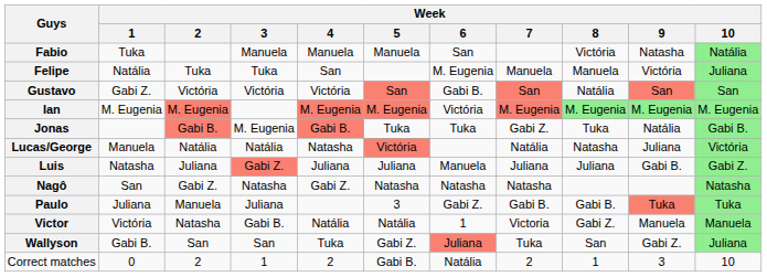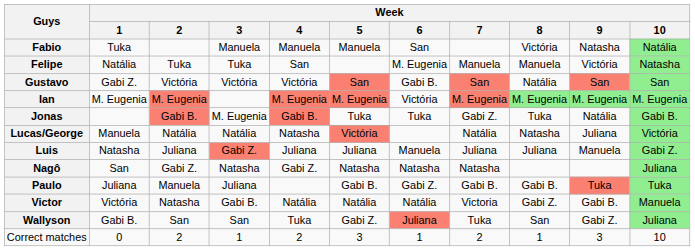 <table class="wikitable" style="text-align:center">
 <tr>
 <th rowspan=2>Guys</th>
 <th colspan=14>Week</th>
 </tr>
 <tr>
 <th>1</th>
 <th>2</th>
 <th>3</th>
 <th>4</th>
 <th>5</th>
 <th>6</th>
 <th>7</th>
 <th>8</th>
 <th>9</th>
 <th>10</th>
 </tr>
 <tr>
 <th>Fabio</th>
 <td>Tuka</td>
 <td></td>
 <td>Manuela</td>
 <td>Manuela</td>
 <td>Manuela</td>
 <td>San</td>
 <td></td>
 <td>Victória</td>
 <td>Natasha</td>
 <td style="background:lightgreen">Natália</td>
 </tr>
 <tr>
 <th>Felipe</th>
 <td>Natália</td>
 <td>Tuka</td>
 <td>Tuka</td>
 <td>San</td>
 <td></td>
 <td>M. Eugenia</td>
 <td>Manuela</td>
 <td>Manuela</td>
 <td>Victória</td>
-<td style="background:lightgreen">Juliana</td>
+<td style="background:lightgreen">Natasha</td>
 </tr>
 <tr>
 <th>Gustavo</th>
 <td>Gabi Z.</td>
 <td>Victória</td>
 <td>Victória</td>
 <td>Victória</td>
 <td style="background:salmon">San</td>
 <td>Gabi B.</td>
 <td style="background:salmon">San</td>
 <td>Natália</td>
 <td style="background:salmon">San</td>
 <td style="background:lightgreen">San</td>
 </tr>
 <tr>
 <th>Ian</th>
 <td>M. Eugenia</td>
 <td style="background:salmon">M. Eugenia</td>
 <td></td>
 <td style="background:salmon">M. Eugenia</td>
 <td style="background:salmon">M. Eugenia</td>
 <td>Victória</td>
 <td style="background:salmon">M. Eugenia</td>
 <td style="background:lightgreen">M. Eugenia</td>
 <td style="background:lightgreen">M. Eugenia</td>
 <td style="background:lightgreen">M. Eugenia</td>
 </tr>
 <tr>
 <th>Jonas</th>
 <td></td>
 <td style="background:salmon">Gabi B.</td>
 <td>M. Eugenia</td>
 <td style="background:salmon">Gabi B.</td>
 <td>Tuka</td>
 <td>Tuka</td>
 <td>Gabi Z.</td>
 <td>Tuka</td>
 <td>Natália</td>
 <td style="background:lightgreen">Gabi B.</td>
 </tr>
 <tr>
 <th>Lucas/George</th>
 <td>Manuela</td>
 <td>Natália</td>
 <td>Natália</td>
 <td>Natasha</td>
 <td style="background:salmon">Victória</td>
 <td></td>
 <td>Natália</td>
 <td>Natasha</td>
 <td>Juliana</td>
 <td style="background:lightgreen">Victória</td>
 </tr>
 <tr>
 <th>Luis</th>
 <td>Natasha</td>
 <td>Juliana</td>
 <td style="background:salmon">Gabi Z.</td>
 <td>Juliana</td>
 <td>Juliana</td>
 <td>Manuela</td>
 <td>Juliana</td>
 <td>Juliana</td>
-<td>Gabi B.</td>
+<td>Manuela</td>
 <td style="background:lightgreen">Gabi Z.</td>
 </tr>
 <tr>
 <th>Nagô</th>
 <td>San</td>
 <td>Gabi Z.</td>
 <td>Natasha</td>
 <td>Gabi Z.</td>
 <td>Natasha</td>
 <td>Natasha</td>
 <td>Natasha</td>
 <td></td>
 <td></td>
-<td style="background:lightgreen">Natasha</td>
+<td style="background:lightgreen">Juliana</td>
 </tr>
 <tr>
 <th>Paulo</th>
 <td>Juliana</td>
 <td>Manuela</td>
 <td>Juliana</td>
 <td></td>
-<td>3</td>
+<td>Gabi B.</td>
 <td>Gabi Z.</td>
 <td>Gabi B.</td>
 <td>Gabi B.</td>
 <td style="background:salmon">Tuka</td>
 <td style="background:lightgreen">Tuka</td>
 </tr>
 <tr>
 <th>Victor</th>
 <td>Victória</td>
 <td>Natasha</td>
 <td>Gabi B.</td>
 <td>Natália</td>
 <td>Natália</td>
-<td>1</td>
+<td>Natália</td>
 <td>Victoria</td>
 <td>Gabi Z.</td>
-<td>Manuela</td>
+<td>Gabi B.</td>
 <td style="background:lightgreen">Manuela</td>
 </tr>
 <tr>
 <th>Wallyson</th>
 <td>Gabi B.</td>
 <td>San</td>
 <td>San</td>
 <td>Tuka</td>
 <td>Gabi Z.</td>
 <td style="background:salmon">Juliana</td>
 <td>Tuka</td>
 <td>San</td>
 <td>Gabi Z.</td>
 <td style="background:lightgreen">Juliana</td>
 </tr>
 <tr>
 <td>Correct matches</td>
 <td>0</td>
 <td>2</td>
 <td>1</td>
 <td>2</td>
-<td>Gabi B.</td>
-<td>Natália</td>
+<td>3</td>
+<td>1</td>
 <td>2</td>
 <td>1</td>
 <td>3</td>
 <td>10</td>
 </tr>
 </table>
